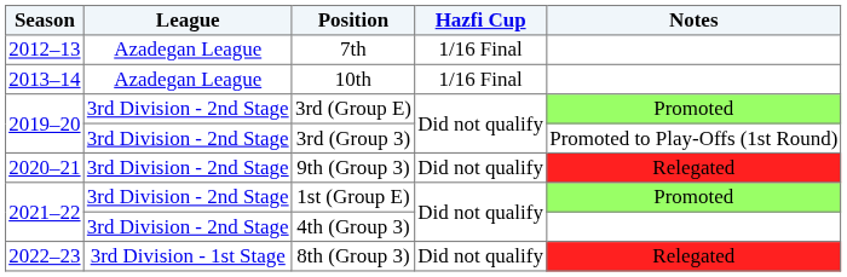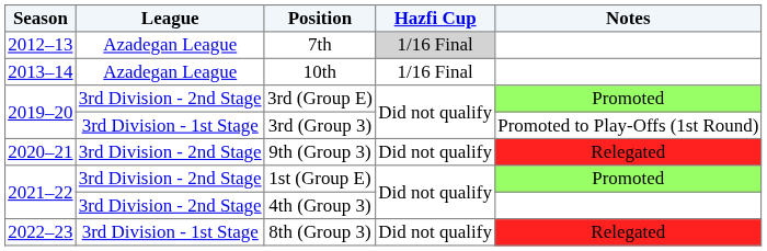 <table border="1" cellpadding="2" style="border-collapse:collapse; text-align:center; font-size:normal;">
 <tr style="background:#f0f6fa;">
 <th>Season</th>
 <th>League</th>
 <th>Position</th>
 <th><a href='#'>Hazfi Cup</a></th>
 <th>Notes</th>
 </tr>
 <tr>
 <td><a href='#'>2012–13</a></td>
 <td><a href='#'>Azadegan League</a></td>
 <td>7th</td>
-<td>1/16 Final</td>
+<td style="background: lightgrey;">1/16 Final</td>
 <td></td>
 </tr>
 <tr>
 <td><a href='#'>2013–14</a></td>
 <td><a href='#'>Azadegan League</a></td>
 <td>10th</td>
 <td>1/16 Final</td>
 <td></td>
 </tr>
 <tr>
 <td rowspan=2><a href='#'>2019–20</a></td>
 <td><a href='#'>3rd Division - 2nd Stage</a></td>
 <td>3rd (Group E)</td>
 <td rowspan=2>Did not qualify</td>
 <td bgcolor=99FF66>Promoted</td>
 </tr>
 <tr>
-<td><a href='#'>3rd Division - 2nd Stage</a></td>
+<td><a href='#'>3rd Division - 1st Stage</a></td>
 <td>3rd (Group 3)</td>
 <td>Promoted to Play-Offs (1st Round)</td>
 </tr>
 <tr>
 <td><a href='#'>2020–21</a></td>
 <td><a href='#'>3rd Division - 2nd Stage</a></td>
 <td>9th (Group 3)</td>
 <td>Did not qualify</td>
 <td bgcolor=FF2020>Relegated</td>
 </tr>
 <tr>
 <td rowspan=2><a href='#'>2021–22</a></td>
 <td><a href='#'>3rd Division - 2nd Stage</a></td>
 <td>1st (Group E)</td>
 <td rowspan=2>Did not qualify</td>
 <td bgcolor=99FF66>Promoted</td>
 </tr>
 <tr>
 <td><a href='#'>3rd Division - 2nd Stage</a></td>
 <td>4th (Group 3)</td>
 <td></td>
 </tr>
 <tr>
 <td><a href='#'>2022–23</a></td>
 <td><a href='#'>3rd Division - 1st Stage</a></td>
 <td>8th (Group 3)</td>
 <td>Did not qualify</td>
 <td bgcolor=FF2020>Relegated</td>
 </tr>
 </table>
